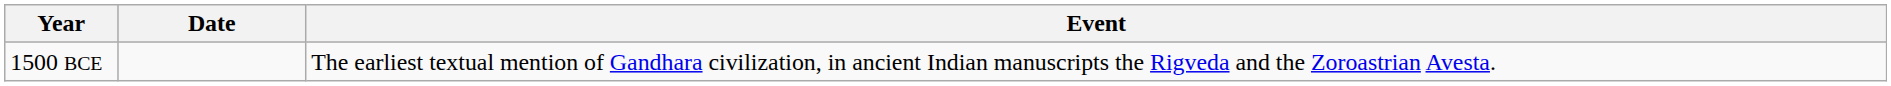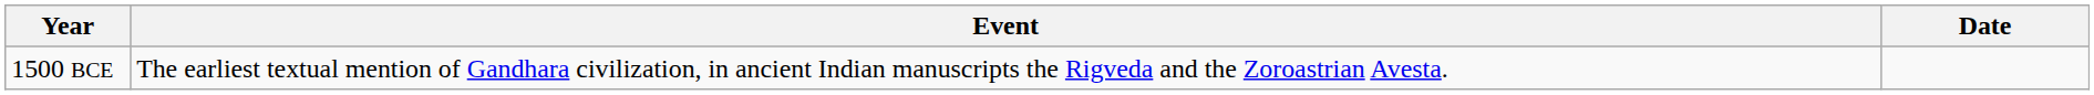 <table class="wikitable" width="100%">
 <tr>
 <th style="width:6%">Year</th>
+<th>Event</th>
 <th style="width:10%">Date</th>
-<th>Event</th>
 </tr>
 <tr>
 <td>1500 <small>BCE</small></td>
+<td>The earliest textual mention of <a href='#'>Gandhara</a> civilization, in ancient Indian manuscripts the <a href='#'>Rigveda</a> and the <a href='#'>Zoroastrian</a> <a href='#'>Avesta</a>.</td>
 <td></td>
-<td>The earliest textual mention of <a href='#'>Gandhara</a> civilization, in ancient Indian manuscripts the <a href='#'>Rigveda</a> and the <a href='#'>Zoroastrian</a> <a href='#'>Avesta</a>.</td>
 </tr>
 </table>
